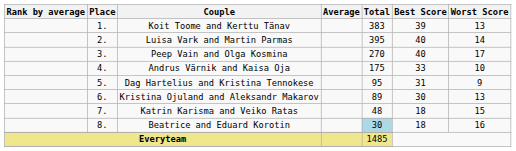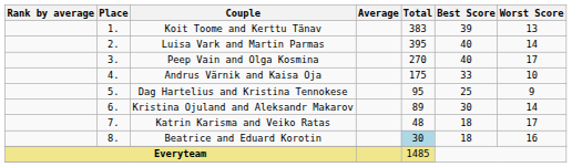 <table class="sortable wikitable">
 <tr>
 <th>Rank by average</th>
 <th>Place</th>
 <th>Couple</th>
 <th>Average</th>
 <th>Total</th>
 <th>Best Score</th>
 <th>Worst Score</th>
 </tr>
 <tr --bgcolor="gold">
 <td align="center"></td>
 <td align="center">1.</td>
 <td align="center">Koit Toome and Kerttu Tänav</td>
 <td align="center"></td>
 <td align="center">383</td>
 <td align="center">39</td>
 <td align="center">13</td>
 </tr>
 <tr --bgcolor="silver">
 <td align="center"></td>
 <td align="center">2.</td>
 <td align="center">Luisa Vark and Martin Parmas</td>
 <td align="center"></td>
 <td align="center">395</td>
 <td align="center">40</td>
 <td align="center">14</td>
 </tr>
 <tr --bgcolor="#cc9966">
 <td align="center"></td>
 <td align="center">3.</td>
 <td align="center">Peep Vain and Olga Kosmina</td>
 <td align="center"></td>
 <td align="center">270</td>
 <td align="center">40</td>
 <td align="center">17</td>
 </tr>
 <tr -->
 <td align="center"></td>
 <td align="center">4.</td>
 <td align="center">Andrus Värnik and Kaisa Oja</td>
 <td align="center"></td>
 <td align="center">175</td>
 <td align="center">33</td>
 <td align="center">10</td>
 </tr>
 <tr -->
 <td align="center"></td>
 <td align="center">5.</td>
 <td align="center">Dag Hartelius and Kristina Tennokese</td>
 <td align="center"></td>
 <td align="center">95</td>
-<td align="center">31</td>
+<td align="center">25</td>
 <td align="center">9</td>
 </tr>
 <tr -->
 <td align="center"></td>
 <td align="center">6.</td>
 <td align="center">Kristina Ojuland and Aleksandr Makarov</td>
 <td align="center"></td>
 <td align="center">89</td>
 <td align="center">30</td>
-<td align="center">13</td>
+<td align="center">14</td>
 </tr>
 <tr -->
 <td align="center"></td>
 <td align="center">7.</td>
 <td align="center">Katrin Karisma and Veiko Ratas</td>
 <td align="center"></td>
 <td align="center">48</td>
 <td align="center">18</td>
-<td align="center">15</td>
+<td align="center">17</td>
 </tr>
 <tr -->
 <td align="center"></td>
 <td align="center">8.</td>
 <td align="center">Beatrice and Eduard Korotin</td>
 <td align="center"></td>
 <td align="center" style="background: lightblue;">30</td>
 <td align="center">18</td>
 <td align="center">16</td>
 </tr>
 <tr -->
 </tr>
 <tr bgcolor='Khaki'>
 <td align="center" colspan=3><strong>Everyteam</strong></td>
 <td align="center"></td>
 <td align="center">1485</td>
 </tr>
 <tr>
 </tr>
 </table>
